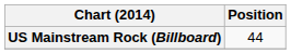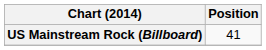 <table class="wikitable plainrowheaders sortable">
 <tr>
 <th>Chart (2014)</th>
 <th>Position</th>
 </tr>
 <tr>
 <th scope="row">US Mainstream Rock (<em>Billboard</em>)</th>
-<td style="text-align:center;">44</td>
+<td style="text-align:center;">41</td>
 </tr>
 <tr>
 </tr>
 </table>
